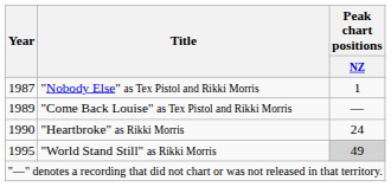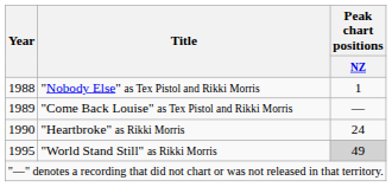 <table class="wikitable plainrowheaders">
 <tr>
 <th rowspan="2" style="width:1em;">Year</th>
 <th rowspan="2">Title</th>
 <th style="width:3em;">Peak chart positions</th>
 </tr>
 <tr>
 <th><small><a href='#'>NZ</a></small></th>
 </tr>
 <tr>
-<td>1987</td>
+<td>1988</td>
 <td>"<a href='#'>Nobody Else</a>" <small>as Tex Pistol and Rikki Morris</small></td>
 <td style="text-align:center;">1</td>
 </tr>
 <tr>
 <td>1989</td>
 <td>"Come Back Louise" <small>as Tex Pistol and Rikki Morris</small></td>
 <td style="text-align:center;">—</td>
 </tr>
 <tr>
 <td>1990</td>
 <td>"Heartbroke" <small>as Rikki Morris</small></td>
 <td style="text-align:center;">24</td>
 </tr>
 <tr>
 <td>1995</td>
 <td>"World Stand Still" <small>as Rikki Morris</small></td>
 <td style="background: lightgrey; text-align:center;">49</td>
 </tr>
 <tr>
 <td colspan="3" style="font-size:90%; text-align:center;">"—" denotes a recording that did not chart or was not released in that territory.</td>
 </tr>
 </table>
